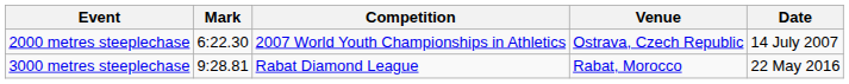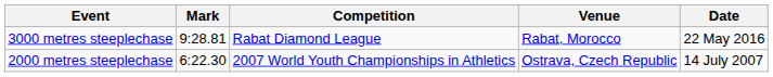 <table class=wikitable>
 <tr>
 <th>Event</th>
 <th>Mark</th>
 <th>Competition</th>
 <th>Venue</th>
 <th>Date</th>
 </tr>
 <tr>
+<td><a href='#'>3000 metres steeplechase</a></td>
+<td>9:28.81</td>
+<td><a href='#'>Rabat Diamond League</a></td>
+<td><a href='#'>Rabat, Morocco</a></td>
+<td>22 May 2016</td>
+</tr>
+<tr>
 <td><a href='#'>2000 metres steeplechase</a></td>
 <td>6:22.30</td>
 <td><a href='#'>2007 World Youth Championships in Athletics</a></td>
 <td><a href='#'>Ostrava, Czech Republic</a></td>
 <td>14 July 2007</td>
 </tr>
-<tr>
-<td><a href='#'>3000 metres steeplechase</a></td>
-<td>9:28.81</td>
-<td><a href='#'>Rabat Diamond League</a></td>
-<td><a href='#'>Rabat, Morocco</a></td>
-<td>22 May 2016</td>
-</tr>
 </table>
